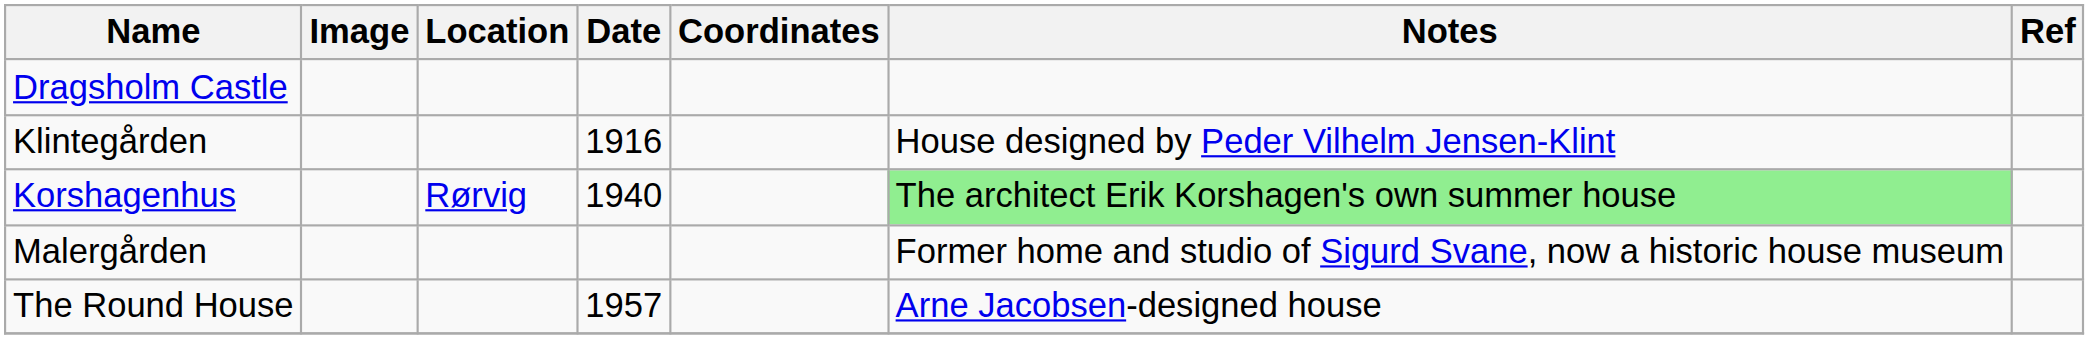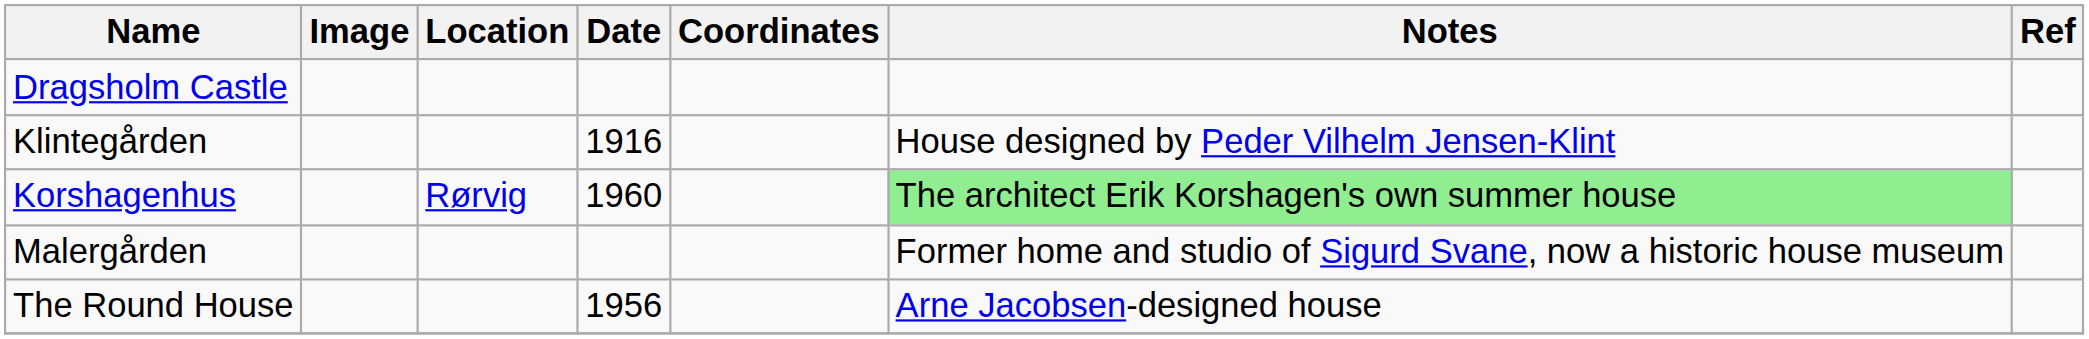 <table class="wikitable sortable">
 <tr>
 <th>Name</th>
 <th>Image</th>
 <th>Location</th>
 <th>Date</th>
 <th>Coordinates</th>
 <th>Notes</th>
 <th>Ref</th>
 </tr>
 <tr>
 <td><a href='#'>Dragsholm Castle</a></td>
 <td></td>
 <td></td>
 <td></td>
 <td></td>
 <td></td>
 <td></td>
 </tr>
 <tr>
 <td>Klintegården</td>
 <td></td>
 <td></td>
 <td>1916</td>
 <td></td>
 <td>House designed by <a href='#'>Peder Vilhelm Jensen-Klint</a></td>
 <td></td>
 </tr>
 <tr>
 <td><a href='#'>Korshagenhus</a></td>
 <td></td>
 <td><a href='#'>Rørvig</a></td>
-<td>1940</td>
+<td>1960</td>
 <td></td>
 <td style="background: lightgreen;">The architect Erik Korshagen's own summer house</td>
 <td></td>
 </tr>
 <tr>
 <td>Malergården</td>
 <td></td>
 <td></td>
 <td></td>
 <td></td>
 <td>Former home and studio of <a href='#'>Sigurd Svane</a>, now a historic house museum</td>
 <td></td>
 </tr>
 <tr>
 <td>The Round House</td>
 <td></td>
 <td></td>
-<td>1957</td>
+<td>1956</td>
 <td></td>
 <td><a href='#'>Arne Jacobsen</a>-designed house</td>
 <td></td>
 </tr>
 <tr>
 </tr>
 </table>
